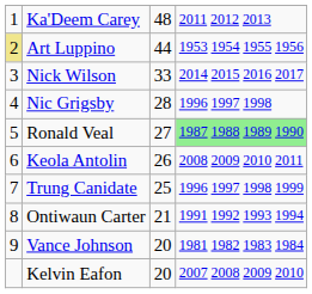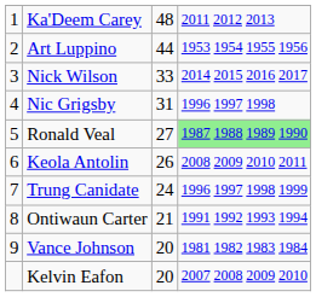 <table class="wikitable">
 <tr>
 </tr>
 <tr>
 <td>1</td>
 <td><a href='#'>Ka'Deem Carey</a></td>
 <td>48</td>
 <td style="font-size:80%;"><a href='#'>2011</a> <a href='#'>2012</a> <a href='#'>2013</a></td>
 </tr>
 <tr>
-<td style="background: khaki;">2</td>
+<td>2</td>
 <td><a href='#'>Art Luppino</a></td>
 <td>44</td>
 <td style="font-size:80%;"><a href='#'>1953</a> <a href='#'>1954</a> <a href='#'>1955</a> <a href='#'>1956</a></td>
 </tr>
 <tr>
 <td>3</td>
 <td><a href='#'>Nick Wilson</a></td>
 <td>33</td>
 <td style="font-size:80%;"><a href='#'>2014</a> <a href='#'>2015</a> <a href='#'>2016</a> <a href='#'>2017</a></td>
 </tr>
 <tr>
 <td>4</td>
 <td><a href='#'>Nic Grigsby</a></td>
-<td>28</td>
+<td>31</td>
 <td style="font-size:80%;"><a href='#'>1996</a> <a href='#'>1997</a> <a href='#'>1998</a></td>
 </tr>
 <tr>
 <td>5</td>
 <td>Ronald Veal</td>
 <td>27</td>
 <td style="background: lightgreen; font-size:80%;"><a href='#'>1987</a> <a href='#'>1988</a> <a href='#'>1989</a> <a href='#'>1990</a></td>
 </tr>
 <tr>
 <td>6</td>
 <td><a href='#'>Keola Antolin</a></td>
 <td>26</td>
 <td style="font-size:80%;"><a href='#'>2008</a> <a href='#'>2009</a> <a href='#'>2010</a> <a href='#'>2011</a></td>
 </tr>
 <tr>
 <td>7</td>
 <td><a href='#'>Trung Canidate</a></td>
-<td>25</td>
+<td>24</td>
 <td style="font-size:80%;"><a href='#'>1996</a> <a href='#'>1997</a> <a href='#'>1998</a> <a href='#'>1999</a></td>
 </tr>
 <tr>
 <td>8</td>
 <td>Ontiwaun Carter</td>
 <td>21</td>
 <td style="font-size:80%;"><a href='#'>1991</a> <a href='#'>1992</a> <a href='#'>1993</a> <a href='#'>1994</a></td>
 </tr>
 <tr>
 <td>9</td>
 <td><a href='#'>Vance Johnson</a></td>
 <td>20</td>
 <td style="font-size:80%;"><a href='#'>1981</a> <a href='#'>1982</a> <a href='#'>1983</a> <a href='#'>1984</a></td>
 </tr>
 <tr>
 <td></td>
 <td>Kelvin Eafon</td>
 <td>20</td>
 <td style="font-size:80%;"><a href='#'>2007</a> <a href='#'>2008</a> <a href='#'>2009</a> <a href='#'>2010</a></td>
 </tr>
 </table>
